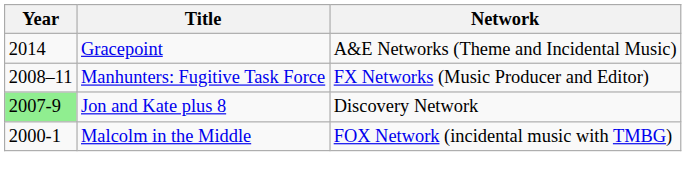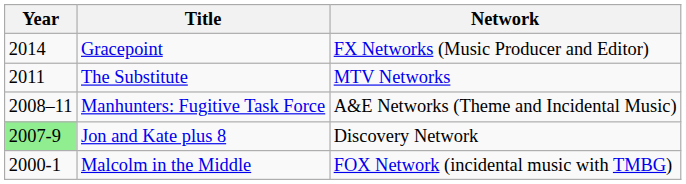 <table class="wikitable">
 <tr>
 <th>Year</th>
 <th>Title</th>
 <th>Network</th>
 </tr>
 <tr>
 <td>2014</td>
 <td><a href='#'>Gracepoint</a></td>
-<td>A&E Networks (Theme and Incidental Music)</td>
+<td><a href='#'>FX Networks</a> (Music Producer and Editor)</td>
+</tr>
+<tr>
+<td>2011</td>
+<td><a href='#'>The Substitute</a></td>
+<td><a href='#'>MTV Networks</a></td>
 </tr>
 <tr>
 <td>2008–11</td>
 <td><a href='#'>Manhunters: Fugitive Task Force</a></td>
-<td><a href='#'>FX Networks</a> (Music Producer and Editor)</td>
+<td>A&E Networks (Theme and Incidental Music)</td>
 </tr>
 <tr>
 <td style="background: lightgreen;">2007-9</td>
 <td><a href='#'>Jon and Kate plus 8</a></td>
 <td>Discovery Network</td>
 </tr>
 <tr>
 <td>2000-1</td>
 <td><a href='#'>Malcolm in the Middle</a></td>
 <td><a href='#'>FOX Network</a> (incidental music with <a href='#'>TMBG</a>)</td>
 </tr>
 </table>
